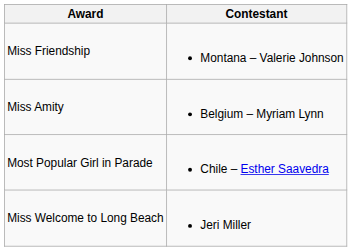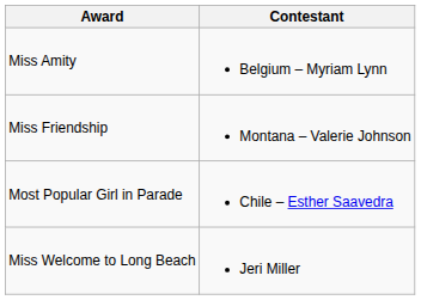 <table class="wikitable sortable unsortable" style="font-size: 95%;">
 <tr>
 <th>Award</th>
 <th>Contestant</th>
 </tr>
 <tr>
+<td>Miss Amity</td>
+<td><br><ul><li> Belgium – Myriam Lynn</li></ul></td>
+</tr>
+<tr>
 <td>Miss Friendship</td>
 <td><br><ul><li> Montana – Valerie Johnson</li></ul></td>
-</tr>
-<tr>
-<td>Miss Amity</td>
-<td><br><ul><li> Belgium – Myriam Lynn</li></ul></td>
 </tr>
 <tr>
 <td>Most Popular Girl in Parade</td>
 <td><br><ul><li> Chile – <a href='#'>Esther Saavedra</a></li></ul></td>
 </tr>
 <tr>
 <td>Miss Welcome to Long Beach</td>
 <td><br><ul><li>Jeri Miller</li></ul></td>
 </tr>
 </table>
